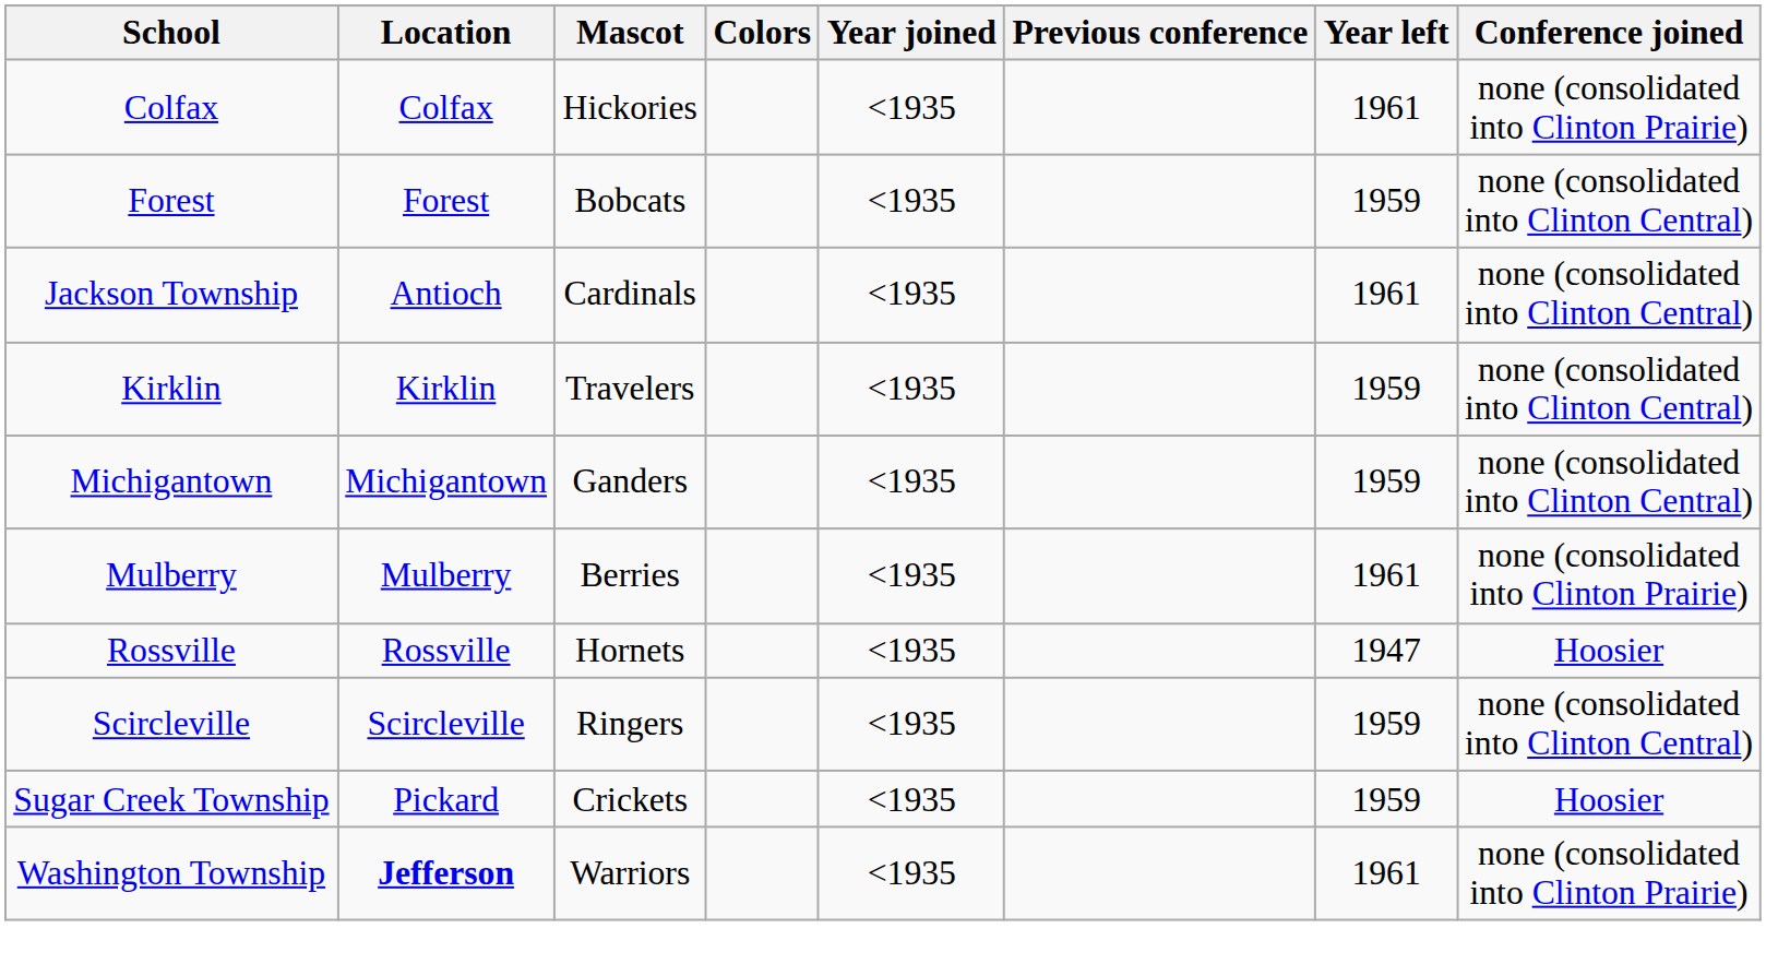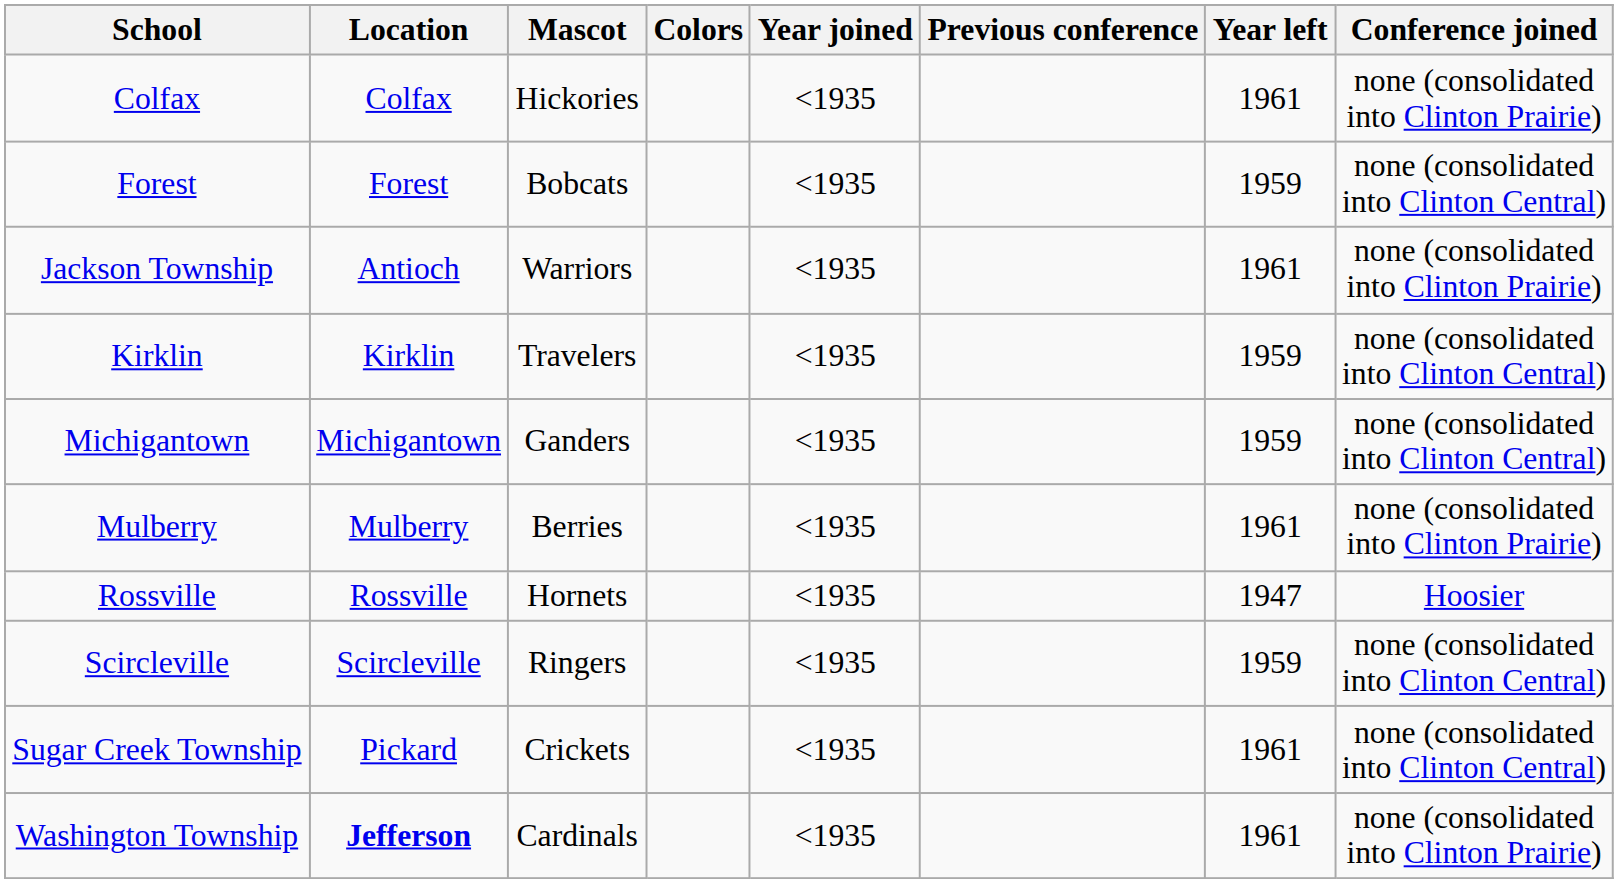 <table class="wikitable" style="text-align:center;">
 <tr>
 <th>School</th>
 <th>Location</th>
 <th>Mascot</th>
 <th>Colors</th>
 <th>Year joined</th>
 <th>Previous conference</th>
 <th>Year left</th>
 <th>Conference joined</th>
 </tr>
 <tr>
 <td><a href='#'>Colfax</a></td>
 <td><a href='#'>Colfax</a></td>
 <td>Hickories</td>
 <td> </td>
 <td><1935</td>
 <td></td>
 <td>1961</td>
 <td>none (consolidated<br>into <a href='#'>Clinton Prairie</a>)</td>
 </tr>
 <tr>
 <td><a href='#'>Forest</a></td>
 <td><a href='#'>Forest</a></td>
 <td>Bobcats</td>
 <td> </td>
 <td><1935</td>
 <td></td>
 <td>1959</td>
 <td>none (consolidated<br>into <a href='#'>Clinton Central</a>)</td>
 </tr>
 <tr>
 <td><a href='#'>Jackson Township</a></td>
 <td><a href='#'>Antioch</a></td>
-<td>Cardinals</td>
+<td>Warriors</td>
 <td> </td>
 <td><1935</td>
 <td></td>
 <td>1961</td>
-<td>none (consolidated<br>into <a href='#'>Clinton Central</a>)</td>
+<td>none (consolidated<br>into <a href='#'>Clinton Prairie</a>)</td>
 </tr>
 <tr>
 <td><a href='#'>Kirklin</a></td>
 <td><a href='#'>Kirklin</a></td>
 <td>Travelers</td>
 <td> </td>
 <td><1935</td>
 <td></td>
 <td>1959</td>
 <td>none (consolidated<br>into <a href='#'>Clinton Central</a>)</td>
 </tr>
 <tr>
 <td><a href='#'>Michigantown</a></td>
 <td><a href='#'>Michigantown</a></td>
 <td>Ganders</td>
 <td> </td>
 <td><1935</td>
 <td></td>
 <td>1959</td>
 <td>none (consolidated<br>into <a href='#'>Clinton Central</a>)</td>
 </tr>
 <tr>
 <td><a href='#'>Mulberry</a></td>
 <td><a href='#'>Mulberry</a></td>
 <td>Berries</td>
 <td> </td>
 <td><1935</td>
 <td></td>
 <td>1961</td>
 <td>none (consolidated<br>into <a href='#'>Clinton Prairie</a>)</td>
 </tr>
 <tr>
 <td><a href='#'>Rossville</a></td>
 <td><a href='#'>Rossville</a></td>
 <td>Hornets</td>
 <td> </td>
 <td><1935</td>
 <td></td>
 <td>1947</td>
 <td><a href='#'>Hoosier</a></td>
 </tr>
 <tr>
 <td><a href='#'>Scircleville</a></td>
 <td><a href='#'>Scircleville</a></td>
 <td>Ringers</td>
 <td> </td>
 <td><1935</td>
 <td></td>
 <td>1959</td>
 <td>none (consolidated<br>into <a href='#'>Clinton Central</a>)</td>
 </tr>
 <tr>
 <td><a href='#'>Sugar Creek Township</a></td>
 <td><a href='#'>Pickard</a></td>
 <td>Crickets</td>
 <td> </td>
 <td><1935</td>
 <td></td>
-<td>1959</td>
-<td><a href='#'>Hoosier</a></td>
+<td>1961</td>
+<td>none (consolidated<br>into <a href='#'>Clinton Central</a>)</td>
 </tr>
 <tr>
 <td><a href='#'>Washington Township</a></td>
 <td><strong><a href='#'>Jefferson</a></strong></td>
-<td>Warriors</td>
+<td>Cardinals</td>
 <td> </td>
 <td><1935</td>
 <td></td>
 <td>1961</td>
 <td>none (consolidated<br>into <a href='#'>Clinton Prairie</a>)</td>
 </tr>
 </table>
